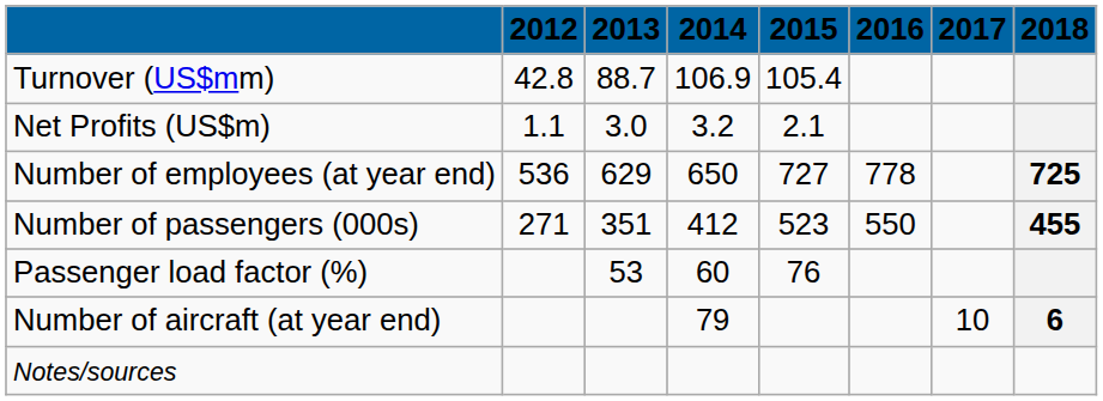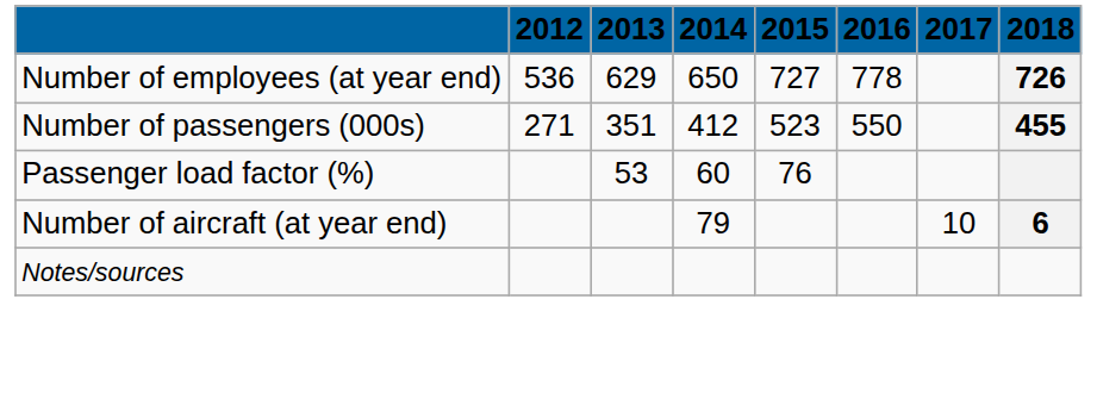 <table class="wikitable"  style="margin:1em auto;">
 <tr>
 <th style="background: #0065a4;"><span></span></th>
 <th style="background: #0065a4;"><span>2012</span></th>
 <th style="background: #0065a4;"><span>2013</span></th>
 <th style="background: #0065a4;"><span>2014</span></th>
 <th style="background: #0065a4;"><span>2015</span></th>
 <th style="background: #0065a4;"><span>2016</span></th>
 <th style="background: #0065a4;"><span>2017</span></th>
 <th style="background: #0065a4;"><span>2018</span></th>
 </tr>
 <tr>
-<td>Turnover (<a href='#'>US$m</a>m)</td>
-<td align=center>42.8</td>
-<td align=center>88.7</td>
-<td align=center>106.9</td>
-<td align=center>105.4</td>
-<td align=center></td>
-<td align=center></td>
-<th align=center></th>
-</tr>
-<tr>
-<td>Net Profits (US$m)</td>
-<td align=center>1.1</td>
-<td align=center>3.0</td>
-<td align=center>3.2</td>
-<td align=center>2.1</td>
-<td align=center></td>
-<td align=center></td>
-<th align=center></th>
-</tr>
-<tr>
 <td>Number of employees (at year end)</td>
 <td align=center>536</td>
 <td align=center>629</td>
 <td align=center>650</td>
 <td align=center>727</td>
 <td align=center>778</td>
 <td align=center></td>
-<th align=center>725</th>
+<th align=center>726</th>
 </tr>
 <tr>
 <td>Number of passengers (000s)</td>
 <td align=center>271</td>
 <td align=center>351</td>
 <td align=center>412</td>
 <td align=center>523</td>
 <td align=center>550</td>
 <td align=center></td>
 <th align=center>455</th>
 </tr>
 <tr>
 <td>Passenger load factor (%)</td>
 <td align=center></td>
 <td align=center>53</td>
 <td align=center>60</td>
 <td align=center>76</td>
 <td align=center></td>
 <td align=center></td>
 <th align=center></th>
 </tr>
 <tr>
 <td>Number of aircraft (at year end)</td>
 <td align=center></td>
 <td align=center></td>
 <td align=center>79</td>
 <td align=center></td>
 <td align=center></td>
 <td align=center>10</td>
 <th align=center>6</th>
 </tr>
 <tr>
 <td><small><em>Notes/sources</em></small></td>
 <td align=center></td>
 <td align=center></td>
 <td align=center></td>
 <td align=center></td>
 <td align=center></td>
 <td align=center></td>
 <td align=center></td>
 </tr>
 </table>
